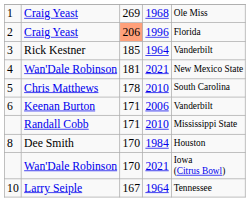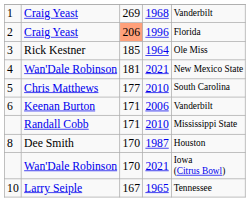 <table class="wikitable">
 <tr>
 </tr>
 <tr>
 <td>1</td>
 <td><a href='#'>Craig Yeast</a></td>
 <td>269</td>
 <td><a href='#'>1968</a></td>
-<td style="font-size:80%;">Ole Miss</td>
+<td style="font-size:80%;">Vanderbilt</td>
 </tr>
 <tr>
 <td>2</td>
 <td><a href='#'>Craig Yeast</a></td>
 <td style="background: lightsalmon;">206</td>
 <td><a href='#'>1996</a></td>
 <td style="font-size:80%;">Florida</td>
 </tr>
 <tr>
 <td>3</td>
 <td>Rick Kestner</td>
 <td>185</td>
 <td><a href='#'>1964</a></td>
-<td style="font-size:80%;">Vanderbilt</td>
+<td style="font-size:80%;">Ole Miss</td>
 </tr>
 <tr>
 <td>4</td>
 <td><a href='#'>Wan'Dale Robinson</a></td>
 <td>181</td>
 <td><a href='#'>2021</a></td>
 <td style="font-size:80%;">New Mexico State</td>
 </tr>
 <tr>
 <td>5</td>
 <td><a href='#'>Chris Matthews</a></td>
-<td>178</td>
+<td>177</td>
 <td><a href='#'>2010</a></td>
 <td style="font-size:80%;">South Carolina</td>
 </tr>
 <tr>
 <td>6</td>
 <td><a href='#'>Keenan Burton</a></td>
 <td>171</td>
 <td><a href='#'>2006</a></td>
 <td style="font-size:80%;">Vanderbilt</td>
 </tr>
 <tr>
 <td></td>
 <td><a href='#'>Randall Cobb</a></td>
 <td>171</td>
 <td><a href='#'>2010</a></td>
 <td style="font-size:80%;">Mississippi State</td>
 </tr>
 <tr>
 <td>8</td>
 <td>Dee Smith</td>
 <td>170</td>
-<td><a href='#'>1984</a></td>
+<td><a href='#'>1987</a></td>
 <td style="font-size:80%;">Houston</td>
 </tr>
 <tr>
 <td></td>
 <td><a href='#'>Wan'Dale Robinson</a></td>
 <td>170</td>
 <td><a href='#'>2021</a></td>
 <td style="font-size:80%;">Iowa<br>(<a href='#'>Citrus Bowl</a>)</td>
 </tr>
 <tr>
 <td>10</td>
 <td><a href='#'>Larry Seiple</a></td>
 <td>167</td>
-<td><a href='#'>1964</a></td>
+<td><a href='#'>1965</a></td>
 <td style="font-size:80%;">Tennessee</td>
 </tr>
 </table>
